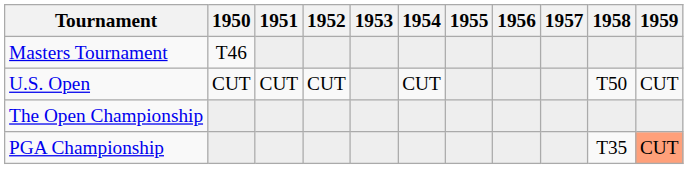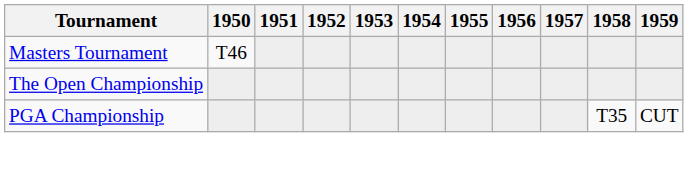 <table class="wikitable" style="font-size:95%;text-align:center;">
 <tr>
 <th>Tournament</th>
 <th>1950</th>
 <th>1951</th>
 <th>1952</th>
 <th>1953</th>
 <th>1954</th>
 <th>1955</th>
 <th>1956</th>
 <th>1957</th>
 <th>1958</th>
 <th>1959</th>
 </tr>
 <tr>
 <td align=left><a href='#'>Masters Tournament</a></td>
 <td>T46</td>
 <td style="background:#eeeeee;"></td>
 <td style="background:#eeeeee;"></td>
 <td style="background:#eeeeee;"></td>
 <td style="background:#eeeeee;"></td>
 <td style="background:#eeeeee;"></td>
 <td style="background:#eeeeee;"></td>
 <td style="background:#eeeeee;"></td>
 <td style="background:#eeeeee;"></td>
 <td style="background:#eeeeee;"></td>
 </tr>
 <tr>
-<td align=left><a href='#'>U.S. Open</a></td>
-<td>CUT</td>
-<td>CUT</td>
-<td>CUT</td>
-<td style="background:#eeeeee;"></td>
-<td>CUT</td>
-<td style="background:#eeeeee;"></td>
-<td style="background:#eeeeee;"></td>
-<td style="background:#eeeeee;"></td>
-<td>T50</td>
-<td>CUT</td>
-</tr>
-<tr>
 <td align=left><a href='#'>The Open Championship</a></td>
 <td style="background:#eeeeee;"></td>
 <td style="background:#eeeeee;"></td>
 <td style="background:#eeeeee;"></td>
 <td style="background:#eeeeee;"></td>
 <td style="background:#eeeeee;"></td>
 <td style="background:#eeeeee;"></td>
 <td style="background:#eeeeee;"></td>
 <td style="background:#eeeeee;"></td>
 <td style="background:#eeeeee;"></td>
 <td style="background:#eeeeee;"></td>
 </tr>
 <tr>
 <td align=left><a href='#'>PGA Championship</a></td>
 <td style="background:#eeeeee;"></td>
 <td style="background:#eeeeee;"></td>
 <td style="background:#eeeeee;"></td>
 <td style="background:#eeeeee;"></td>
 <td style="background:#eeeeee;"></td>
 <td style="background:#eeeeee;"></td>
 <td style="background:#eeeeee;"></td>
 <td style="background:#eeeeee;"></td>
 <td>T35</td>
-<td style="background: lightsalmon;">CUT</td>
+<td>CUT</td>
 </tr>
 </table>
